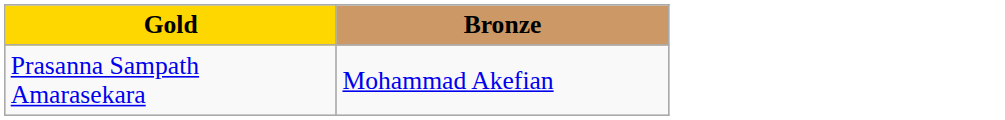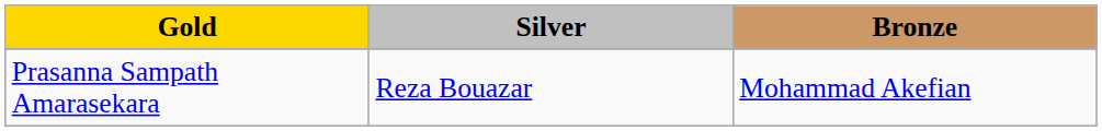 <table class="wikitable" style="text-align:left">
 <tr align="center">
 <td width=200 bgcolor=gold><strong>Gold</strong></td>
+<td width=200 bgcolor=silver><strong>Silver</strong></td>
 <td width=200 bgcolor=CC9966><strong>Bronze</strong></td>
 </tr>
 <tr>
 <td><a href='#'>Prasanna Sampath Amarasekara</a><br><em></em></td>
+<td><a href='#'>Reza Bouazar</a><br><em></em></td>
 <td><a href='#'>Mohammad Akefian</a><br><em></em></td>
 </tr>
 </table>
